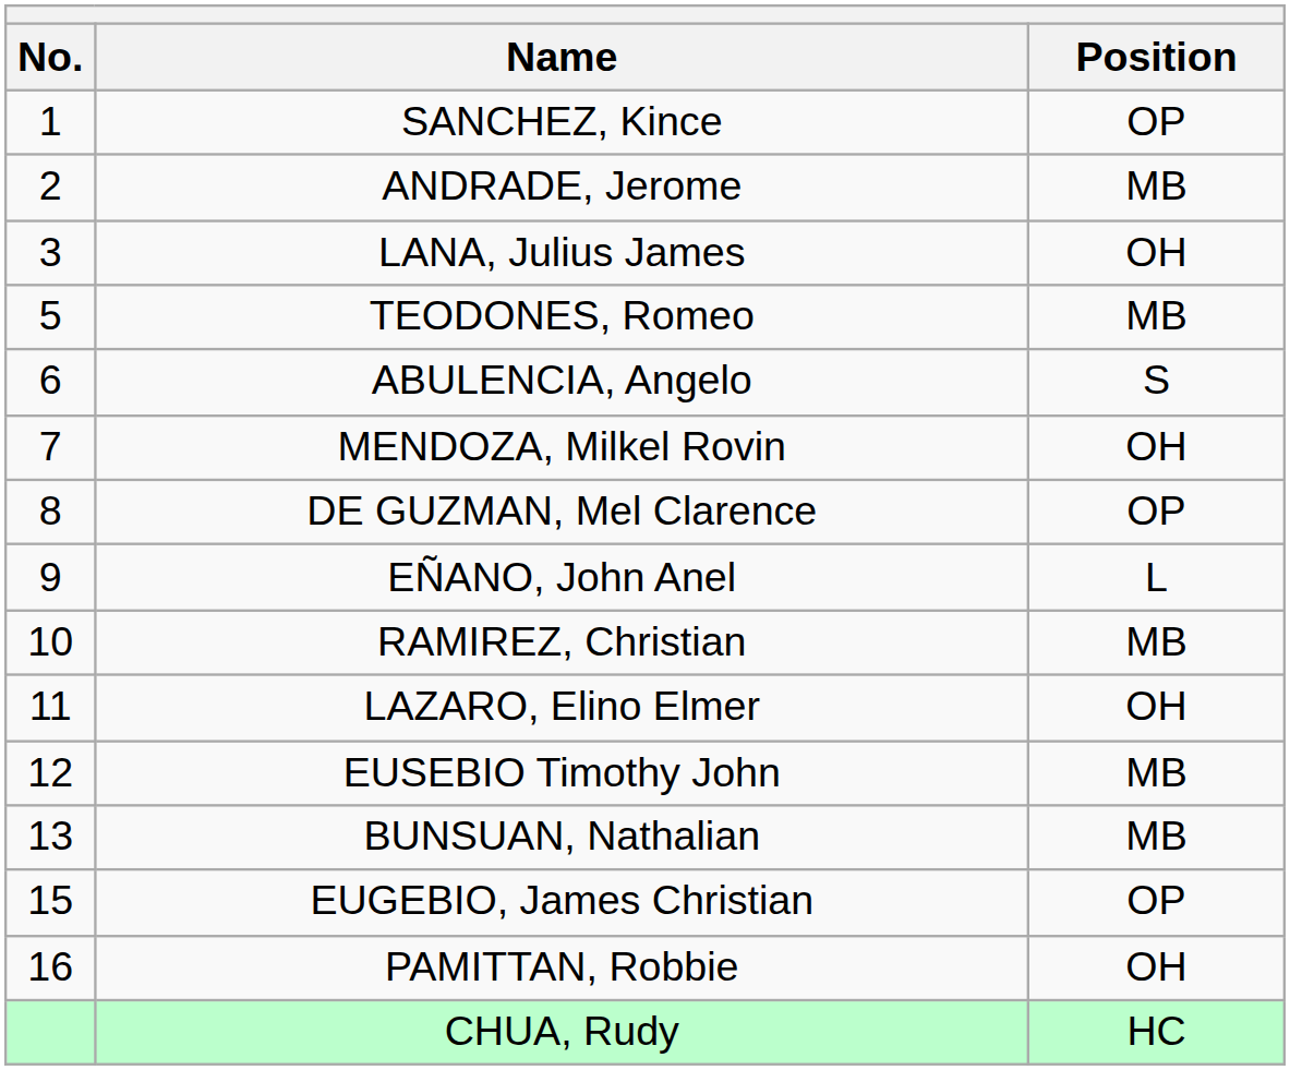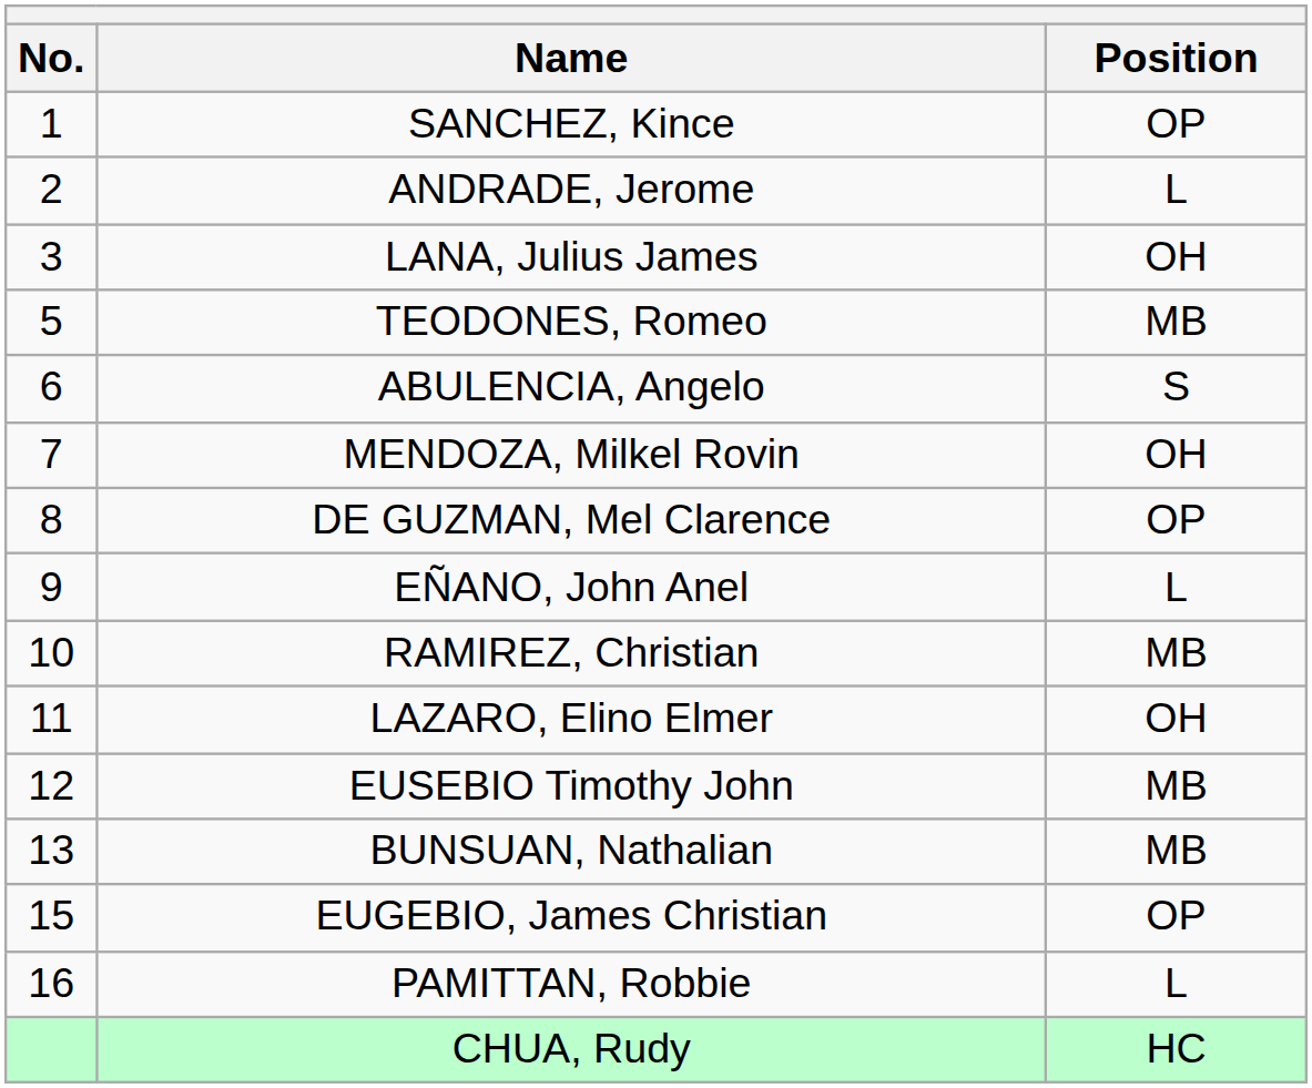 <table class="wikitable mw-collapsible mw-collapsed" style="text-align:center; width:500px; border:none">
 <tr>
 <th style="text-align:left" colspan="3"></th>
 </tr>
 <tr>
 <th style="width:7%">No.</th>
 <th>Name</th>
 <th style="width:20%">Position</th>
 </tr>
 <tr>
 <td>1</td>
 <td>SANCHEZ, Kince</td>
 <td>OP</td>
 </tr>
 <tr>
 <td>2</td>
 <td>ANDRADE, Jerome</td>
-<td>MB</td>
+<td>L</td>
 </tr>
 <tr>
 <td>3</td>
 <td>LANA, Julius  James</td>
 <td>OH</td>
 </tr>
 <tr>
 <td>5</td>
 <td>TEODONES, Romeo</td>
 <td>MB</td>
 </tr>
 <tr>
 <td>6</td>
 <td>ABULENCIA, Angelo</td>
 <td>S</td>
 </tr>
 <tr>
 <td>7</td>
 <td>MENDOZA, Milkel Rovin</td>
 <td>OH</td>
 </tr>
 <tr>
 <td>8</td>
 <td>DE GUZMAN,  Mel Clarence</td>
 <td>OP</td>
 </tr>
 <tr>
 <td>9</td>
 <td>EÑANO, John Anel</td>
 <td>L</td>
 </tr>
 <tr>
 <td>10</td>
 <td>RAMIREZ, Christian</td>
 <td>MB</td>
 </tr>
 <tr>
 <td>11</td>
 <td>LAZARO, Elino Elmer</td>
 <td>OH</td>
 </tr>
 <tr>
 <td>12</td>
 <td>EUSEBIO Timothy John</td>
 <td>MB</td>
 </tr>
 <tr>
 <td>13</td>
 <td>BUNSUAN, Nathalian</td>
 <td>MB</td>
 </tr>
 <tr>
 <td>15</td>
 <td>EUGEBIO, James Christian</td>
 <td>OP</td>
 </tr>
 <tr>
 <td>16</td>
 <td>PAMITTAN, Robbie</td>
-<td>OH</td>
+<td>L</td>
 </tr>
 <tr bgcolor=#BBFFCC>
 <td></td>
 <td>CHUA, Rudy</td>
 <td>HC</td>
 </tr>
 </table>
